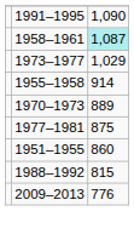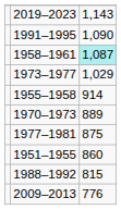 <table class="wikitable sortable" style="float:left; margin-right:1em">
 <tr>
+</tr>
+<tr>
+<td></td>
+<td>2019–2023</td>
+<td>1,143</td>
 </tr>
 <tr>
 <td></td>
 <td>1991–1995</td>
 <td>1,090</td>
 </tr>
 <tr>
 <td></td>
 <td>1958–1961</td>
 <td style="background: paleturquoise;">1,087</td>
 </tr>
 <tr>
 <td></td>
 <td>1973–1977</td>
 <td>1,029</td>
 </tr>
 <tr>
 <td></td>
 <td>1955–1958</td>
 <td>914</td>
 </tr>
 <tr>
 <td></td>
 <td>1970–1973</td>
 <td>889</td>
 </tr>
 <tr>
 <td></td>
 <td>1977–1981</td>
 <td>875</td>
 </tr>
 <tr>
 <td></td>
 <td>1951–1955</td>
 <td>860</td>
 </tr>
 <tr>
 <td></td>
 <td>1988–1992</td>
 <td>815</td>
 </tr>
 <tr>
 <td></td>
 <td>2009–2013</td>
 <td>776</td>
 </tr>
 </table>
